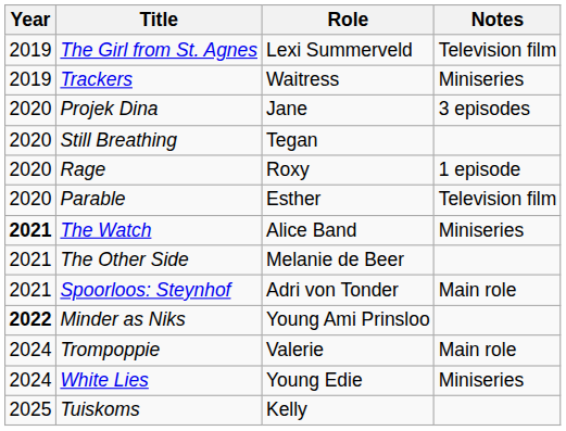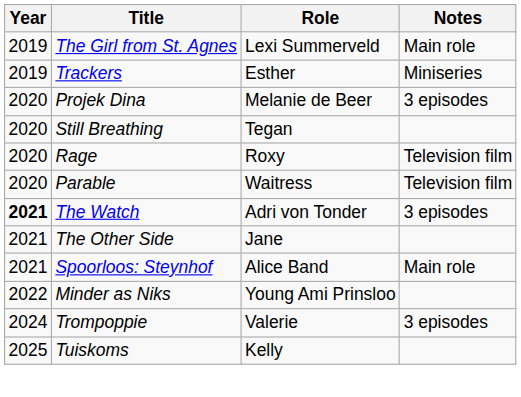 <table class="wikitable unsortable">
 <tr>
 <th>Year</th>
 <th>Title</th>
 <th>Role</th>
 <th>Notes</th>
 </tr>
 <tr>
 <td>2019</td>
 <td><em><a href='#'>The Girl from St. Agnes</a></em></td>
 <td>Lexi Summerveld</td>
-<td>Television film</td>
+<td>Main role</td>
 </tr>
 <tr>
 <td>2019</td>
 <td><em><a href='#'>Trackers</a></em></td>
-<td>Waitress</td>
+<td>Esther</td>
 <td>Miniseries</td>
 </tr>
 <tr>
 <td>2020</td>
 <td><em>Projek Dina</em></td>
-<td>Jane</td>
+<td>Melanie de Beer</td>
 <td>3 episodes</td>
 </tr>
 <tr>
 <td>2020</td>
 <td><em>Still Breathing</em></td>
 <td>Tegan</td>
 <td></td>
 </tr>
 <tr>
 <td>2020</td>
 <td><em>Rage</em></td>
 <td>Roxy</td>
-<td>1 episode</td>
+<td>Television film</td>
 </tr>
 <tr>
 <td>2020</td>
 <td><em>Parable</em></td>
-<td>Esther</td>
+<td>Waitress</td>
 <td>Television film</td>
 </tr>
 <tr>
 <td><strong>2021</strong></td>
 <td><em><a href='#'>The Watch</a></em></td>
-<td>Alice Band</td>
-<td>Miniseries</td>
+<td>Adri von Tonder</td>
+<td>3 episodes</td>
 </tr>
 <tr>
 <td>2021</td>
 <td><em>The Other Side</em></td>
-<td>Melanie de Beer</td>
+<td>Jane</td>
 <td></td>
 </tr>
 <tr>
 <td>2021</td>
 <td><em><a href='#'>Spoorloos: Steynhof</a></em></td>
-<td>Adri von Tonder</td>
+<td>Alice Band</td>
 <td>Main role</td>
 </tr>
 <tr>
-<td><strong>2022</strong></td>
+<td>2022</td>
 <td><em>Minder as Niks</em></td>
 <td>Young Ami Prinsloo</td>
 <td></td>
 </tr>
 <tr>
 <td>2024</td>
 <td><em>Trompoppie</em></td>
 <td>Valerie</td>
-<td>Main role</td>
-</tr>
-<tr>
-<td>2024</td>
-<td><em><a href='#'>White Lies</a></em></td>
-<td>Young Edie</td>
-<td>Miniseries</td>
+<td>3 episodes</td>
 </tr>
 <tr>
 <td>2025</td>
 <td><em>Tuiskoms</em></td>
 <td>Kelly</td>
 <td></td>
 </tr>
 </table>
